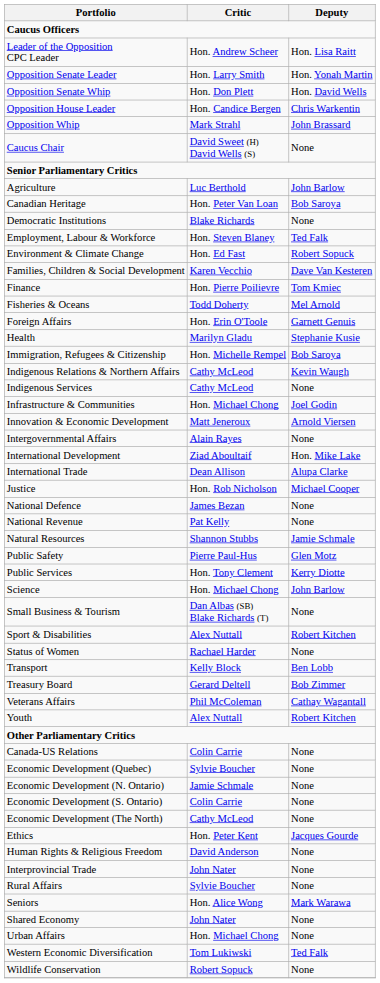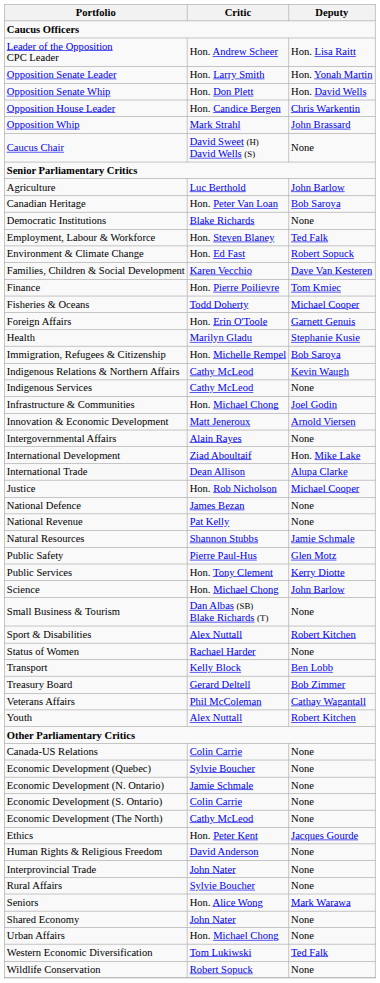 <table class="wikitable collapsible collapsed">
 <tr>
 <th>Portfolio</th>
 <th>Critic</th>
 <th>Deputy</th>
 </tr>
 <tr>
 <td colspan="3"><strong>Caucus Officers</strong></td>
 </tr>
 <tr>
 <td><a href='#'>Leader of the Opposition</a><br>CPC Leader</td>
 <td>Hon. <a href='#'>Andrew Scheer</a></td>
 <td>Hon. <a href='#'>Lisa Raitt</a></td>
 </tr>
 <tr>
 <td><a href='#'>Opposition Senate Leader</a></td>
 <td>Hon. <a href='#'>Larry Smith</a></td>
 <td>Hon. <a href='#'>Yonah Martin</a></td>
 </tr>
 <tr>
 <td><a href='#'>Opposition Senate Whip</a></td>
 <td>Hon. <a href='#'>Don Plett</a></td>
 <td>Hon. <a href='#'>David Wells</a></td>
 </tr>
 <tr>
 <td><a href='#'>Opposition House Leader</a></td>
 <td>Hon. <a href='#'>Candice Bergen</a></td>
 <td><a href='#'>Chris Warkentin</a></td>
 </tr>
 <tr>
 <td><a href='#'>Opposition Whip</a></td>
 <td><a href='#'>Mark Strahl</a></td>
 <td><a href='#'>John Brassard</a></td>
 </tr>
 <tr>
 <td><a href='#'>Caucus Chair</a></td>
 <td><a href='#'>David Sweet</a> <small>(H)</small><br><a href='#'>David Wells</a> <small>(S)</small></td>
 <td>None</td>
 </tr>
 <tr>
 <td colspan="3"><strong>Senior Parliamentary Critics</strong></td>
 </tr>
 <tr>
 <td>Agriculture</td>
 <td><a href='#'>Luc Berthold</a></td>
 <td><a href='#'>John Barlow</a></td>
 </tr>
 <tr>
 <td>Canadian Heritage</td>
 <td>Hon. <a href='#'>Peter Van Loan</a></td>
 <td><a href='#'>Bob Saroya</a></td>
 </tr>
 <tr>
 <td>Democratic Institutions</td>
 <td><a href='#'>Blake Richards</a></td>
 <td>None</td>
 </tr>
 <tr>
 <td>Employment, Labour & Workforce</td>
 <td>Hon. <a href='#'>Steven Blaney</a></td>
 <td><a href='#'>Ted Falk</a></td>
 </tr>
 <tr>
 <td>Environment & Climate Change</td>
 <td>Hon. <a href='#'>Ed Fast</a></td>
 <td><a href='#'>Robert Sopuck</a></td>
 </tr>
 <tr>
 <td>Families, Children & Social Development</td>
 <td><a href='#'>Karen Vecchio</a></td>
 <td><a href='#'>Dave Van Kesteren</a></td>
 </tr>
 <tr>
 <td>Finance</td>
 <td>Hon. <a href='#'>Pierre Poilievre</a></td>
 <td><a href='#'>Tom Kmiec</a></td>
 </tr>
 <tr>
 <td>Fisheries & Oceans</td>
 <td><a href='#'>Todd Doherty</a></td>
-<td><a href='#'>Mel Arnold</a></td>
+<td><a href='#'>Michael Cooper</a></td>
 </tr>
 <tr>
 <td>Foreign Affairs</td>
 <td>Hon. <a href='#'>Erin O'Toole</a></td>
 <td><a href='#'>Garnett Genuis</a></td>
 </tr>
 <tr>
 <td>Health</td>
 <td><a href='#'>Marilyn Gladu</a></td>
 <td><a href='#'>Stephanie Kusie</a></td>
 </tr>
 <tr>
 <td>Immigration, Refugees & Citizenship</td>
 <td>Hon. <a href='#'>Michelle Rempel</a></td>
 <td><a href='#'>Bob Saroya</a></td>
 </tr>
 <tr>
 <td>Indigenous Relations & Northern Affairs</td>
 <td><a href='#'>Cathy McLeod</a></td>
 <td><a href='#'>Kevin Waugh</a></td>
 </tr>
 <tr>
 <td>Indigenous Services</td>
 <td><a href='#'>Cathy McLeod</a></td>
 <td>None</td>
 </tr>
 <tr>
 <td>Infrastructure & Communities</td>
 <td>Hon. <a href='#'>Michael Chong</a></td>
 <td><a href='#'>Joel Godin</a></td>
 </tr>
 <tr>
 <td>Innovation & Economic Development</td>
 <td><a href='#'>Matt Jeneroux</a></td>
 <td><a href='#'>Arnold Viersen</a></td>
 </tr>
 <tr>
 <td>Intergovernmental Affairs</td>
 <td><a href='#'>Alain Rayes</a></td>
 <td>None</td>
 </tr>
 <tr>
 <td>International Development</td>
 <td><a href='#'>Ziad Aboultaif</a></td>
 <td>Hon. <a href='#'>Mike Lake</a></td>
 </tr>
 <tr>
 <td>International Trade</td>
 <td><a href='#'>Dean Allison</a></td>
 <td><a href='#'>Alupa Clarke</a></td>
 </tr>
 <tr>
 <td>Justice</td>
 <td>Hon. <a href='#'>Rob Nicholson</a></td>
 <td><a href='#'>Michael Cooper</a></td>
 </tr>
 <tr>
 <td>National Defence</td>
 <td><a href='#'>James Bezan</a></td>
 <td>None</td>
 </tr>
 <tr>
 <td>National Revenue</td>
 <td><a href='#'>Pat Kelly</a></td>
 <td>None</td>
 </tr>
 <tr>
 <td>Natural Resources</td>
 <td><a href='#'>Shannon Stubbs</a></td>
 <td><a href='#'>Jamie Schmale</a></td>
 </tr>
 <tr>
 <td>Public Safety</td>
 <td><a href='#'>Pierre Paul-Hus</a></td>
 <td><a href='#'>Glen Motz</a></td>
 </tr>
 <tr>
 <td>Public Services</td>
 <td>Hon. <a href='#'>Tony Clement</a></td>
 <td><a href='#'>Kerry Diotte</a></td>
 </tr>
 <tr>
 <td>Science</td>
 <td>Hon. <a href='#'>Michael Chong</a></td>
 <td><a href='#'>John Barlow</a></td>
 </tr>
 <tr>
 <td>Small Business & Tourism</td>
 <td><a href='#'>Dan Albas</a> <small>(SB)</small><br><a href='#'>Blake Richards</a> <small>(T)</small></td>
 <td>None</td>
 </tr>
 <tr>
 <td>Sport & Disabilities</td>
 <td><a href='#'>Alex Nuttall</a></td>
 <td><a href='#'>Robert Kitchen</a></td>
 </tr>
 <tr>
 <td>Status of Women</td>
 <td><a href='#'>Rachael Harder</a></td>
 <td>None</td>
 </tr>
 <tr>
 <td>Transport</td>
 <td><a href='#'>Kelly Block</a></td>
 <td><a href='#'>Ben Lobb</a></td>
 </tr>
 <tr>
 <td>Treasury Board</td>
 <td><a href='#'>Gerard Deltell</a></td>
 <td><a href='#'>Bob Zimmer</a></td>
 </tr>
 <tr>
 <td>Veterans Affairs</td>
 <td><a href='#'>Phil McColeman</a></td>
 <td><a href='#'>Cathay Wagantall</a></td>
 </tr>
 <tr>
 <td>Youth</td>
 <td><a href='#'>Alex Nuttall</a></td>
 <td><a href='#'>Robert Kitchen</a></td>
 </tr>
 <tr>
 <td colspan="3"><strong>Other Parliamentary Critics</strong></td>
 </tr>
 <tr>
 <td>Canada-US Relations</td>
 <td><a href='#'>Colin Carrie</a></td>
 <td>None</td>
 </tr>
 <tr>
 <td>Economic Development (Quebec)</td>
 <td><a href='#'>Sylvie Boucher</a></td>
 <td>None</td>
 </tr>
 <tr>
 <td>Economic Development (N. Ontario)</td>
 <td><a href='#'>Jamie Schmale</a></td>
 <td>None</td>
 </tr>
 <tr>
 <td>Economic Development (S. Ontario)</td>
 <td><a href='#'>Colin Carrie</a></td>
 <td>None</td>
 </tr>
 <tr>
 <td>Economic Development (The North)</td>
 <td><a href='#'>Cathy McLeod</a></td>
 <td>None</td>
 </tr>
 <tr>
 <td>Ethics</td>
 <td>Hon. <a href='#'>Peter Kent</a></td>
 <td><a href='#'>Jacques Gourde</a></td>
 </tr>
 <tr>
 <td>Human Rights & Religious Freedom</td>
 <td><a href='#'>David Anderson</a></td>
 <td>None</td>
 </tr>
 <tr>
 <td>Interprovincial Trade</td>
 <td><a href='#'>John Nater</a></td>
 <td>None</td>
 </tr>
 <tr>
 <td>Rural Affairs</td>
 <td><a href='#'>Sylvie Boucher</a></td>
 <td>None</td>
 </tr>
 <tr>
 <td>Seniors</td>
 <td>Hon. <a href='#'>Alice Wong</a></td>
 <td><a href='#'>Mark Warawa</a></td>
 </tr>
 <tr>
 <td>Shared Economy</td>
 <td><a href='#'>John Nater</a></td>
 <td>None</td>
 </tr>
 <tr>
 <td>Urban Affairs</td>
 <td>Hon. <a href='#'>Michael Chong</a></td>
 <td>None</td>
 </tr>
 <tr>
 <td>Western Economic Diversification</td>
 <td><a href='#'>Tom Lukiwski</a></td>
 <td><a href='#'>Ted Falk</a></td>
 </tr>
 <tr>
 <td>Wildlife Conservation</td>
 <td><a href='#'>Robert Sopuck</a></td>
 <td>None</td>
 </tr>
 <tr>
 </tr>
 </table>
